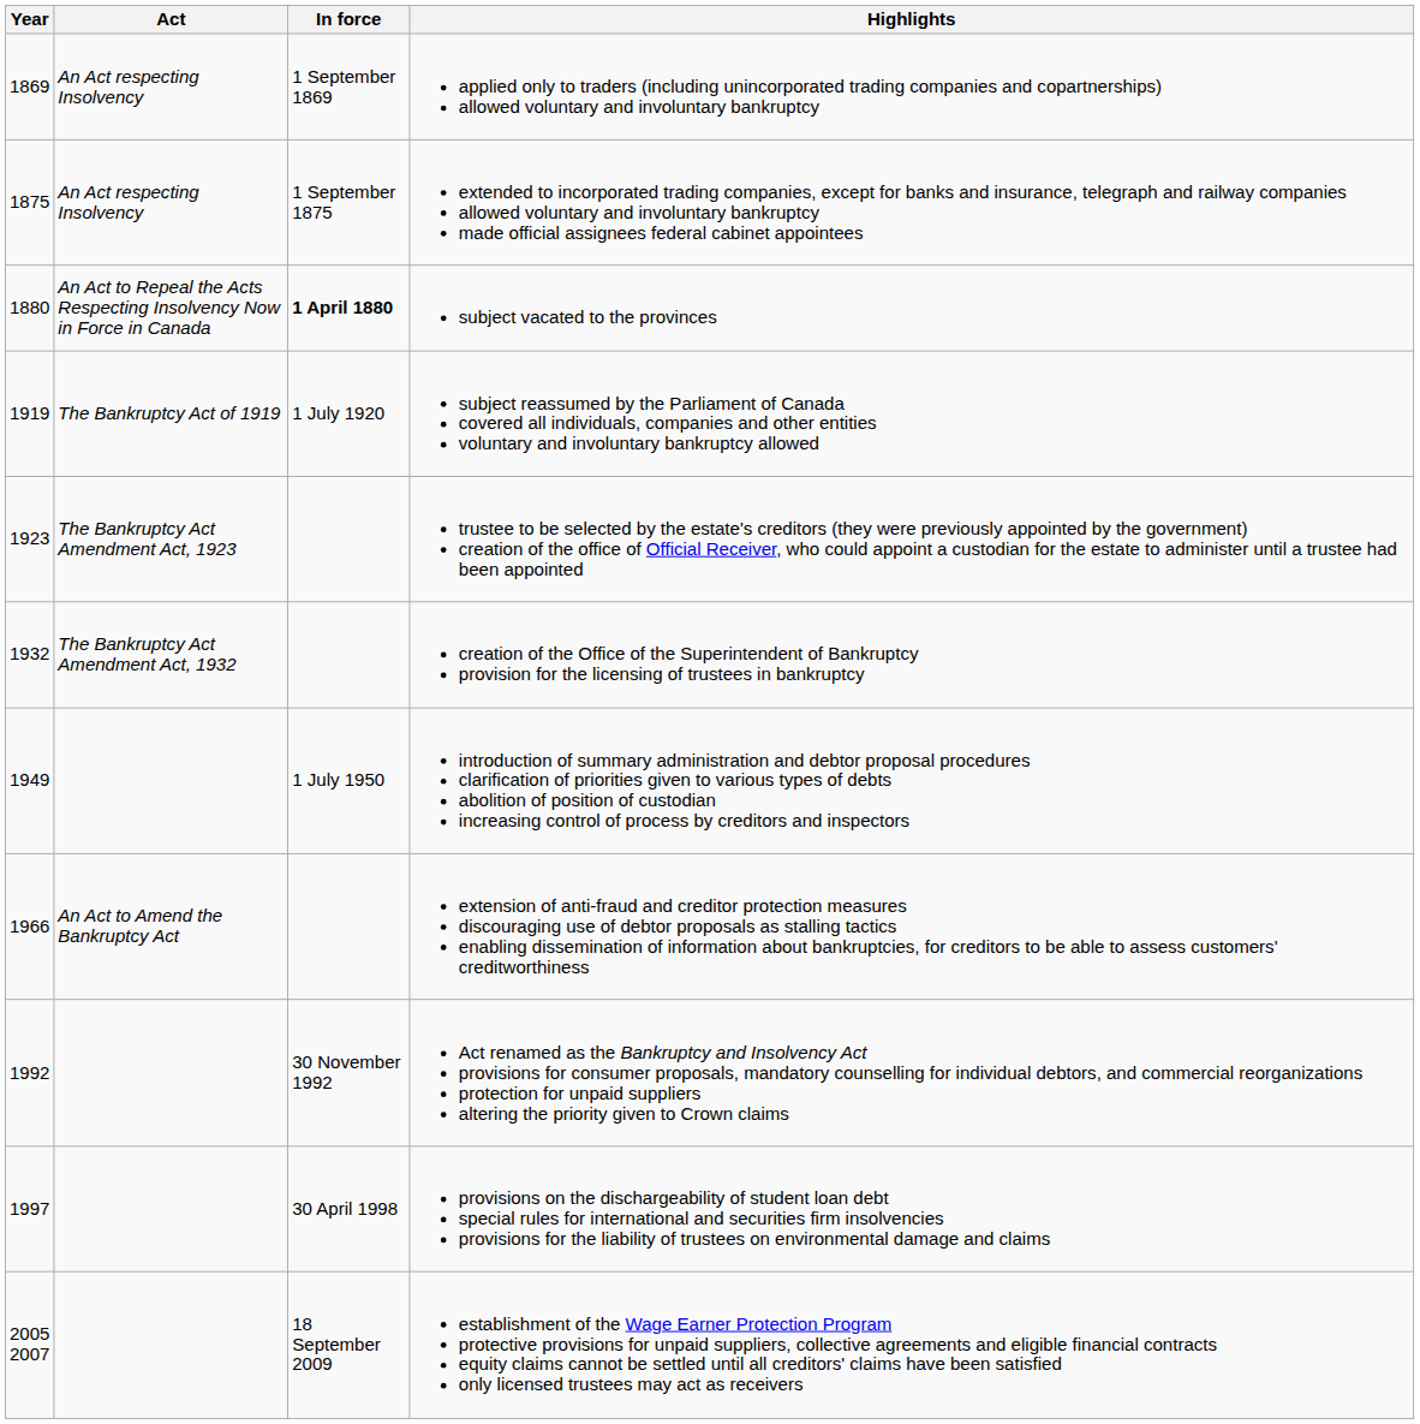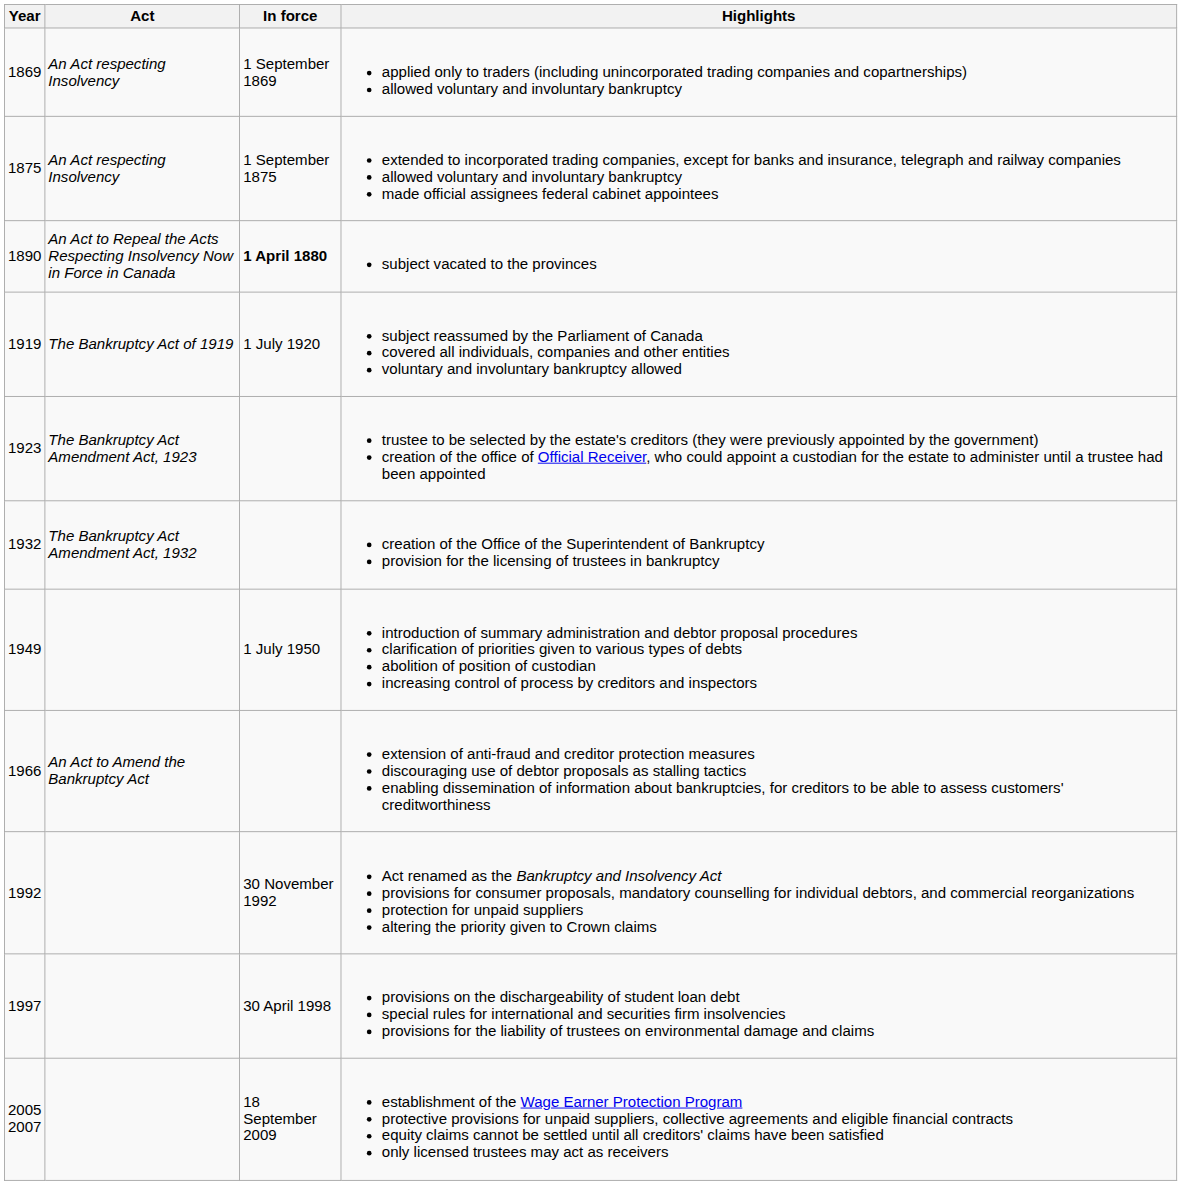 <table class="wikitable">
 <tr>
 <th>Year</th>
 <th width=200>Act</th>
 <th width=100>In force</th>
 <th>Highlights</th>
 </tr>
 <tr>
 <td>1869</td>
 <td><em>An Act respecting Insolvency</em></td>
 <td>1 September 1869</td>
 <td><br><ul><li>applied only to traders (including unincorporated trading companies and copartnerships)</li><li>allowed voluntary and involuntary bankruptcy</li></ul></td>
 </tr>
 <tr>
 <td>1875</td>
 <td><em>An Act respecting Insolvency</em></td>
 <td>1 September 1875</td>
 <td><br><ul><li>extended to incorporated trading companies, except for banks and insurance, telegraph and railway companies</li><li>allowed voluntary and involuntary bankruptcy</li><li>made official assignees federal cabinet appointees</li></ul></td>
 </tr>
 <tr>
-<td>1880</td>
+<td>1890</td>
 <td><em>An Act to Repeal the Acts Respecting Insolvency Now in Force  in Canada</em></td>
 <td><strong>1 April 1880</strong></td>
 <td><br><ul><li>subject vacated to the provinces</li></ul></td>
 </tr>
 <tr>
 <td>1919</td>
 <td><em>The Bankruptcy Act of 1919</em></td>
 <td>1 July 1920</td>
 <td><br><ul><li>subject reassumed by the Parliament of Canada</li><li>covered all individuals, companies and other entities</li><li>voluntary and involuntary bankruptcy allowed</li></ul></td>
 </tr>
 <tr>
 <td>1923</td>
 <td><em>The Bankruptcy Act Amendment Act, 1923</em></td>
 <td></td>
 <td><br><ul><li>trustee to be selected by the estate's creditors (they were previously appointed by the government)</li><li>creation of the office of <a href='#'>Official Receiver</a>, who could appoint a custodian for the estate to administer until a trustee had been appointed</li></ul></td>
 </tr>
 <tr>
 <td>1932</td>
 <td><em>The Bankruptcy Act Amendment Act, 1932</em></td>
 <td></td>
 <td><br><ul><li>creation of the Office of the Superintendent of Bankruptcy</li><li>provision for the licensing of trustees in bankruptcy</li></ul></td>
 </tr>
 <tr>
 <td>1949</td>
 <td></td>
 <td>1 July 1950</td>
 <td><br><ul><li>introduction of summary administration and debtor proposal procedures</li><li>clarification of priorities given to various types of debts</li><li>abolition of position of custodian</li><li>increasing control of process by creditors and inspectors</li></ul></td>
 </tr>
 <tr>
 <td>1966</td>
 <td><em>An Act to Amend the Bankruptcy Act</em></td>
 <td></td>
 <td><br><ul><li>extension of anti-fraud and creditor protection measures</li><li>discouraging use of debtor proposals as stalling tactics</li><li>enabling dissemination of information about bankruptcies, for creditors to be able to assess customers' creditworthiness</li></ul></td>
 </tr>
 <tr>
 <td>1992</td>
 <td></td>
 <td>30 November 1992</td>
 <td><br><ul><li>Act renamed as the <em>Bankruptcy and Insolvency Act</em></li><li>provisions for consumer proposals, mandatory counselling for individual debtors,  and commercial reorganizations</li><li>protection for unpaid suppliers</li><li>altering the priority given to Crown claims</li></ul></td>
 </tr>
 <tr>
 <td>1997</td>
 <td></td>
 <td>30 April 1998</td>
 <td><br><ul><li>provisions on the dischargeability of student loan debt</li><li>special rules for international and securities firm insolvencies</li><li>provisions for the liability of trustees on environmental damage and claims</li></ul></td>
 </tr>
 <tr>
 <td>2005<br>2007</td>
 <td></td>
 <td>18 September 2009</td>
 <td><br><ul><li>establishment of the <a href='#'>Wage Earner Protection Program</a></li><li>protective provisions for unpaid suppliers, collective agreements and eligible financial contracts</li><li>equity claims cannot be settled until all creditors' claims have been satisfied</li><li>only licensed trustees may act as receivers</li></ul></td>
 </tr>
 </table>
